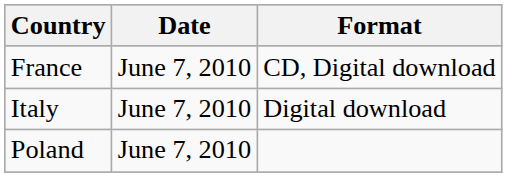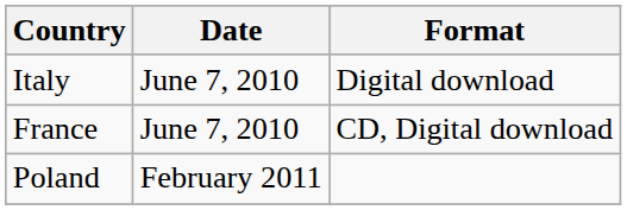 <table class="wikitable">
 <tr>
 <th align="center">Country</th>
 <th align="center">Date</th>
 <th align="center">Format</th>
 </tr>
 <tr>
+<td>Italy</td>
+<td>June 7, 2010</td>
+<td>Digital download</td>
+</tr>
+<tr>
 <td>France</td>
 <td>June 7, 2010</td>
 <td>CD, Digital download</td>
 </tr>
 <tr>
-<td>Italy</td>
-<td>June 7, 2010</td>
-<td>Digital download</td>
-</tr>
-<tr>
 <td>Poland</td>
-<td>June 7, 2010</td>
+<td>February 2011</td>
 </tr>
 </table>
